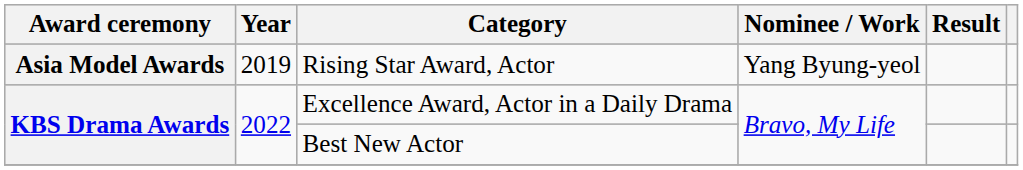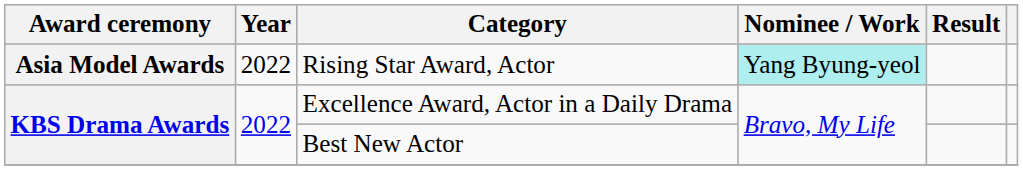 <table class="wikitable plainrowheaders sortable">
 <tr>
 <th scope="col">Award ceremony</th>
 <th scope="col">Year</th>
 <th scope="col">Category</th>
 <th scope="col">Nominee / Work</th>
 <th scope="col">Result</th>
 <th scope="col" class="unsortable"></th>
 </tr>
 <tr>
 <th scope="row">Asia Model Awards</th>
-<td style="text-align:center">2019</td>
+<td style="text-align:center">2022</td>
 <td>Rising Star Award, Actor</td>
-<td>Yang Byung-yeol</td>
+<td style="background: paleturquoise;">Yang Byung-yeol</td>
 <td></td>
 <td style="text-align:center"></td>
 </tr>
 <tr>
 <th scope="row"  rowspan="2"><a href='#'>KBS Drama Awards</a></th>
 <td style="text-align:center" rowspan="2"><a href='#'>2022</a></td>
 <td>Excellence Award, Actor in a Daily Drama</td>
 <td rowspan="2"><em><a href='#'>Bravo, My Life</a></em></td>
 <td></td>
 <td style="text-align:center"></td>
 </tr>
 <tr>
 <td>Best New Actor</td>
 <td></td>
 <td style="text-align:center"></td>
 </tr>
 <tr>
 </tr>
 </table>
